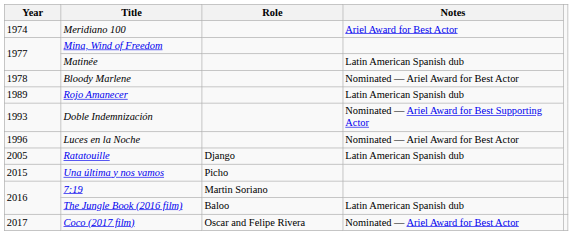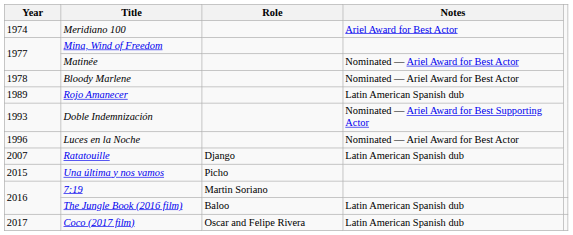 <table class="wikitable sortable collapsible">
 <tr>
 <th width="80px" "text-align:center">Year</th>
 <th width="25%">Title</th>
 <th width="25%">Role</th>
 <th class="unsortable" width="*">Notes</th>
 </tr>
 <tr>
 <td>1974</td>
 <td><em>Meridiano 100</em></td>
 <td></td>
 <td><a href='#'>Ariel Award for Best Actor</a></td>
 </tr>
 <tr>
 <td rowspan="2">1977</td>
 <td><em><a href='#'>Mina, Wind of Freedom</a></em></td>
 <td></td>
 <td></td>
 </tr>
 <tr>
 <td><em>Matinée</em></td>
 <td></td>
-<td>Latin American Spanish dub</td>
+<td>Nominated — <a href='#'>Ariel Award for Best Actor</a></td>
 </tr>
 <tr>
 <td>1978</td>
 <td><em>Bloody Marlene</em></td>
 <td></td>
 <td>Nominated — Ariel Award for Best Actor</td>
 </tr>
 <tr>
 <td>1989</td>
 <td><em><a href='#'>Rojo Amanecer</a></em></td>
 <td></td>
 <td>Latin American Spanish dub</td>
 </tr>
 <tr>
 <td>1993</td>
 <td><em>Doble Indemnización</em></td>
 <td></td>
 <td>Nominated — <a href='#'>Ariel Award for Best Supporting Actor</a></td>
 </tr>
 <tr>
 <td>1996</td>
 <td><em>Luces en la Noche</em></td>
 <td></td>
 <td>Nominated — Ariel Award for Best Actor</td>
 </tr>
 <tr>
-<td>2005</td>
+<td>2007</td>
 <td><em><a href='#'>Ratatouille</a></em></td>
 <td>Django</td>
 <td>Latin American Spanish dub</td>
 </tr>
 <tr>
 <td>2015</td>
 <td><em><a href='#'>Una última y nos vamos</a></em></td>
 <td>Picho</td>
 <td></td>
 </tr>
 <tr>
 <td rowspan= "2">2016</td>
 <td><em><a href='#'>7:19</a></em></td>
 <td>Martin Soriano</td>
 <td></td>
 </tr>
 <tr>
 <td><em><a href='#'>The Jungle Book (2016 film)</a></em></td>
 <td>Baloo</td>
 <td>Latin American Spanish dub</td>
 <td></td>
 </tr>
 <tr>
 <td>2017</td>
 <td><em><a href='#'>Coco (2017 film)</a></em></td>
 <td>Oscar and Felipe Rivera</td>
-<td>Nominated — <a href='#'>Ariel Award for Best Actor</a></td>
+<td>Latin American Spanish dub</td>
 </tr>
 </table>
